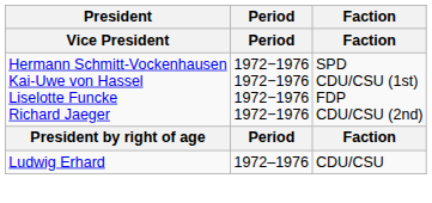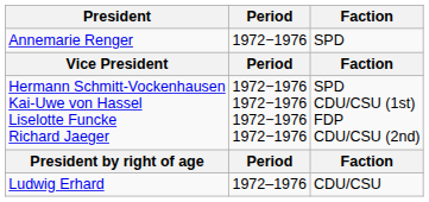 <table class="wikitable">
 <tr>
 <th>President</th>
 <th>Period</th>
 <th>Faction</th>
+</tr>
+<tr>
+<td><a href='#'>Annemarie Renger</a></td>
+<td>1972−1976</td>
+<td>SPD</td>
 </tr>
 <tr>
 <th>Vice President</th>
 <th>Period</th>
 <th>Faction</th>
 </tr>
 <tr>
 <td><a href='#'>Hermann Schmitt-Vockenhausen</a><br><a href='#'>Kai-Uwe von Hassel</a><br><a href='#'>Liselotte Funcke</a><br><a href='#'>Richard Jaeger</a></td>
 <td>1972−1976<br>1972−1976<br>1972−1976<br>1972−1976</td>
 <td>SPD<br>CDU/CSU (1st)<br>FDP<br>CDU/CSU (2nd)</td>
 </tr>
 <tr>
 <th>President by right of age</th>
 <th>Period</th>
 <th>Faction</th>
 </tr>
 <tr>
 <td><a href='#'>Ludwig Erhard</a></td>
 <td>1972–1976</td>
 <td>CDU/CSU</td>
 </tr>
 </table>
